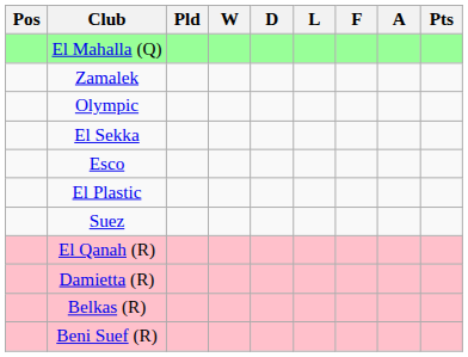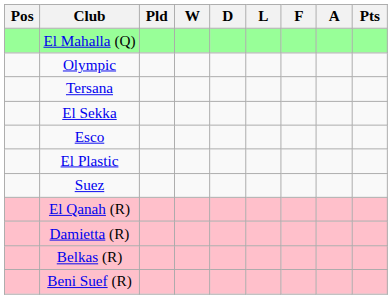 <table class="wikitable sortable" bgcolor="#f7f8ff">
 <tr>
 <th width=30>Pos</th>
 <th>Club</th>
 <th width=30>Pld</th>
 <th width=30>W</th>
 <th width=30>D</th>
 <th width=30>L</th>
 <th width=30>F</th>
 <th width=30>A</th>
 <th width=30>Pts</th>
 </tr>
 <tr bgcolor="#98FF98" align="center">
 <td></td>
 <td><a href='#'>El Mahalla</a> (Q)</td>
 <td></td>
 <td></td>
 <td></td>
 <td></td>
 <td></td>
 <td></td>
 <td></td>
 </tr>
 <tr align="center">
 <td></td>
-<td><a href='#'>Zamalek</a></td>
+<td><a href='#'>Olympic</a></td>
 <td></td>
 <td></td>
 <td></td>
 <td></td>
 <td></td>
 <td></td>
 <td></td>
 </tr>
 <tr align="center">
 <td></td>
-<td><a href='#'>Olympic</a></td>
+<td><a href='#'>Tersana</a></td>
 <td></td>
 <td></td>
 <td></td>
 <td></td>
 <td></td>
 <td></td>
 <td></td>
 </tr>
 <tr align="center">
 <td></td>
 <td><a href='#'>El Sekka</a></td>
 <td></td>
 <td></td>
 <td></td>
 <td></td>
 <td></td>
 <td></td>
 <td></td>
 </tr>
 <tr align="center">
 <td></td>
 <td><a href='#'>Esco</a></td>
 <td></td>
 <td></td>
 <td></td>
 <td></td>
 <td></td>
 <td></td>
 <td></td>
 </tr>
 <tr align="center">
 <td></td>
 <td><a href='#'>El Plastic</a></td>
 <td></td>
 <td></td>
 <td></td>
 <td></td>
 <td></td>
 <td></td>
 <td></td>
 </tr>
 <tr align="center">
 <td></td>
 <td><a href='#'>Suez</a></td>
 <td></td>
 <td></td>
 <td></td>
 <td></td>
 <td></td>
 <td></td>
 <td></td>
 </tr>
 <tr bgcolor="#FFC0CB" align="center">
 <td></td>
 <td><a href='#'>El Qanah</a> (R)</td>
 <td></td>
 <td></td>
 <td></td>
 <td></td>
 <td></td>
 <td></td>
 <td></td>
 </tr>
 <tr bgcolor="#FFC0CB" align="center">
 <td></td>
 <td><a href='#'>Damietta</a> (R)</td>
 <td></td>
 <td></td>
 <td></td>
 <td></td>
 <td></td>
 <td></td>
 <td></td>
 </tr>
 <tr bgcolor="#FFC0CB" align="center">
 <td></td>
 <td><a href='#'>Belkas</a> (R)</td>
 <td></td>
 <td></td>
 <td></td>
 <td></td>
 <td></td>
 <td></td>
 <td></td>
 </tr>
 <tr bgcolor="#FFC0CB" align="center">
 <td></td>
 <td><a href='#'>Beni Suef</a> (R)</td>
 <td></td>
 <td></td>
 <td></td>
 <td></td>
 <td></td>
 <td></td>
 <td></td>
 </tr>
 </table>
